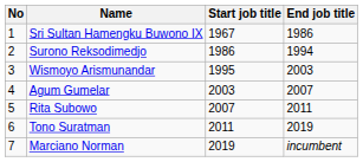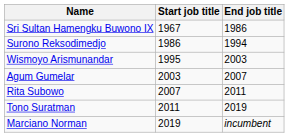 <table class="wikitable">
 <tr>
-<th>No</th>
 <th>Name</th>
 <th>Start job title</th>
 <th>End job title</th>
 </tr>
 <tr>
-<td>1</td>
 <td><a href='#'>Sri Sultan Hamengku Buwono IX</a></td>
 <td>1967</td>
 <td>1986</td>
 </tr>
 <tr>
-<td>2</td>
 <td><a href='#'>Surono Reksodimedjo</a></td>
 <td>1986</td>
 <td>1994</td>
 </tr>
 <tr>
-<td>3</td>
 <td><a href='#'>Wismoyo Arismunandar</a></td>
 <td>1995</td>
 <td>2003</td>
 </tr>
 <tr>
-<td>4</td>
 <td><a href='#'>Agum Gumelar</a></td>
 <td>2003</td>
 <td>2007</td>
 </tr>
 <tr>
-<td>5</td>
 <td><a href='#'>Rita Subowo</a></td>
 <td>2007</td>
 <td>2011</td>
 </tr>
 <tr>
-<td>6</td>
 <td><a href='#'>Tono Suratman</a></td>
 <td>2011</td>
 <td>2019</td>
 </tr>
 <tr>
-<td>7</td>
 <td><a href='#'>Marciano Norman</a></td>
 <td>2019</td>
 <td><em>incumbent</em></td>
 </tr>
 </table>
